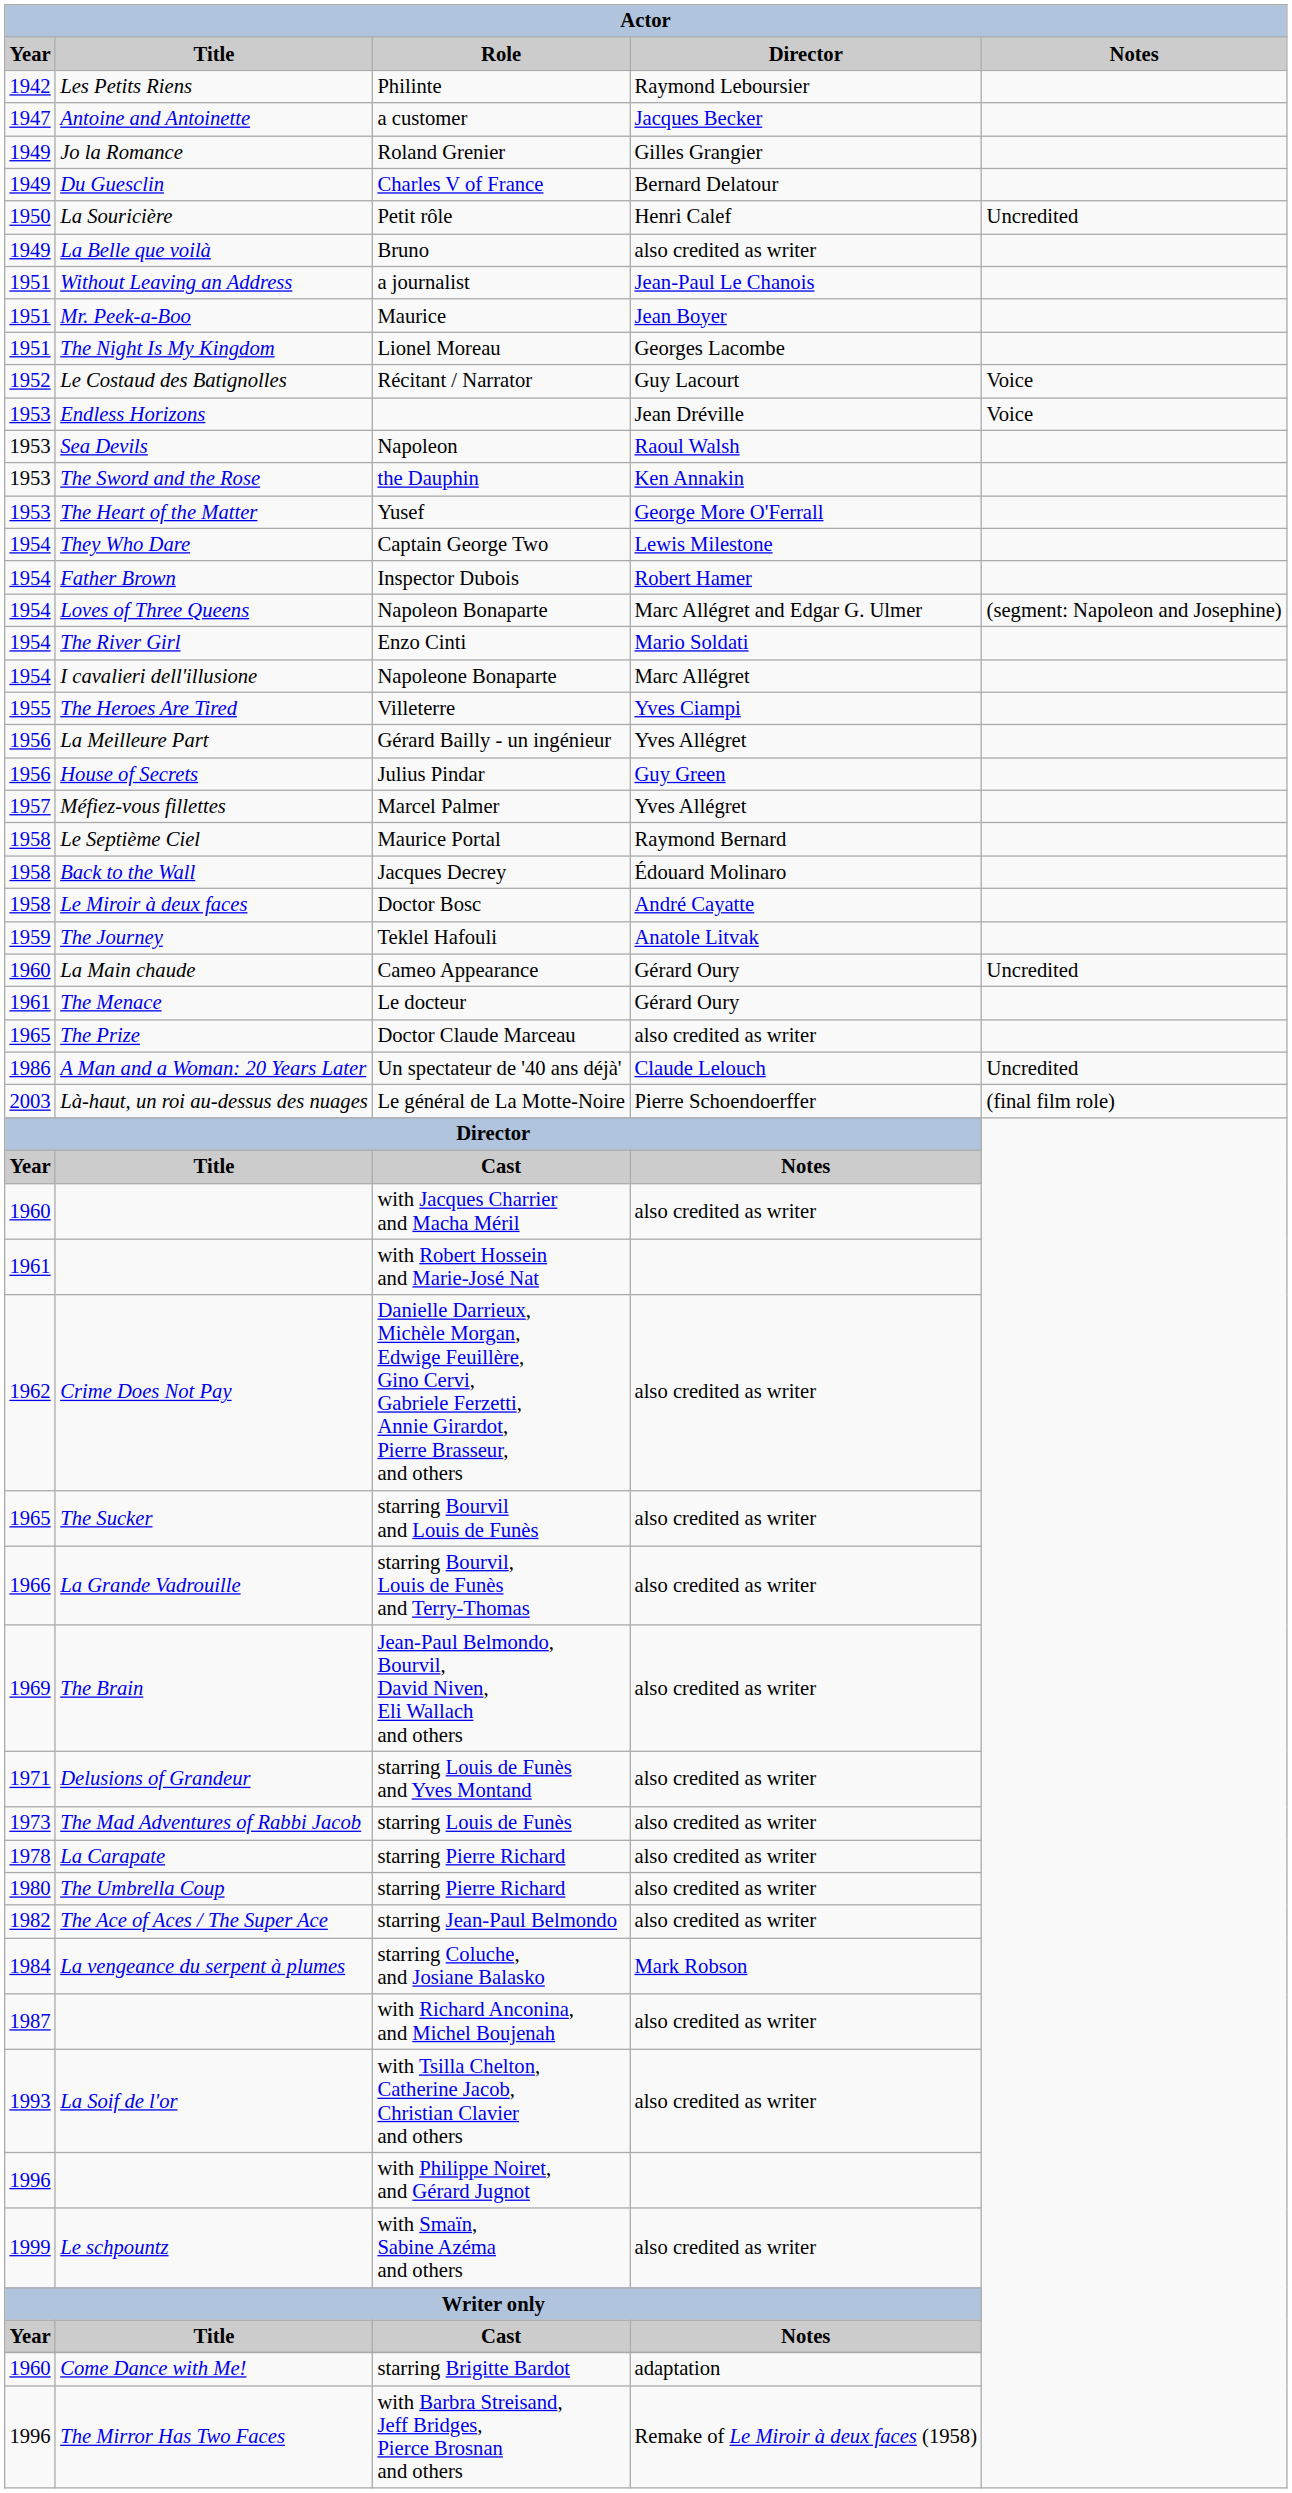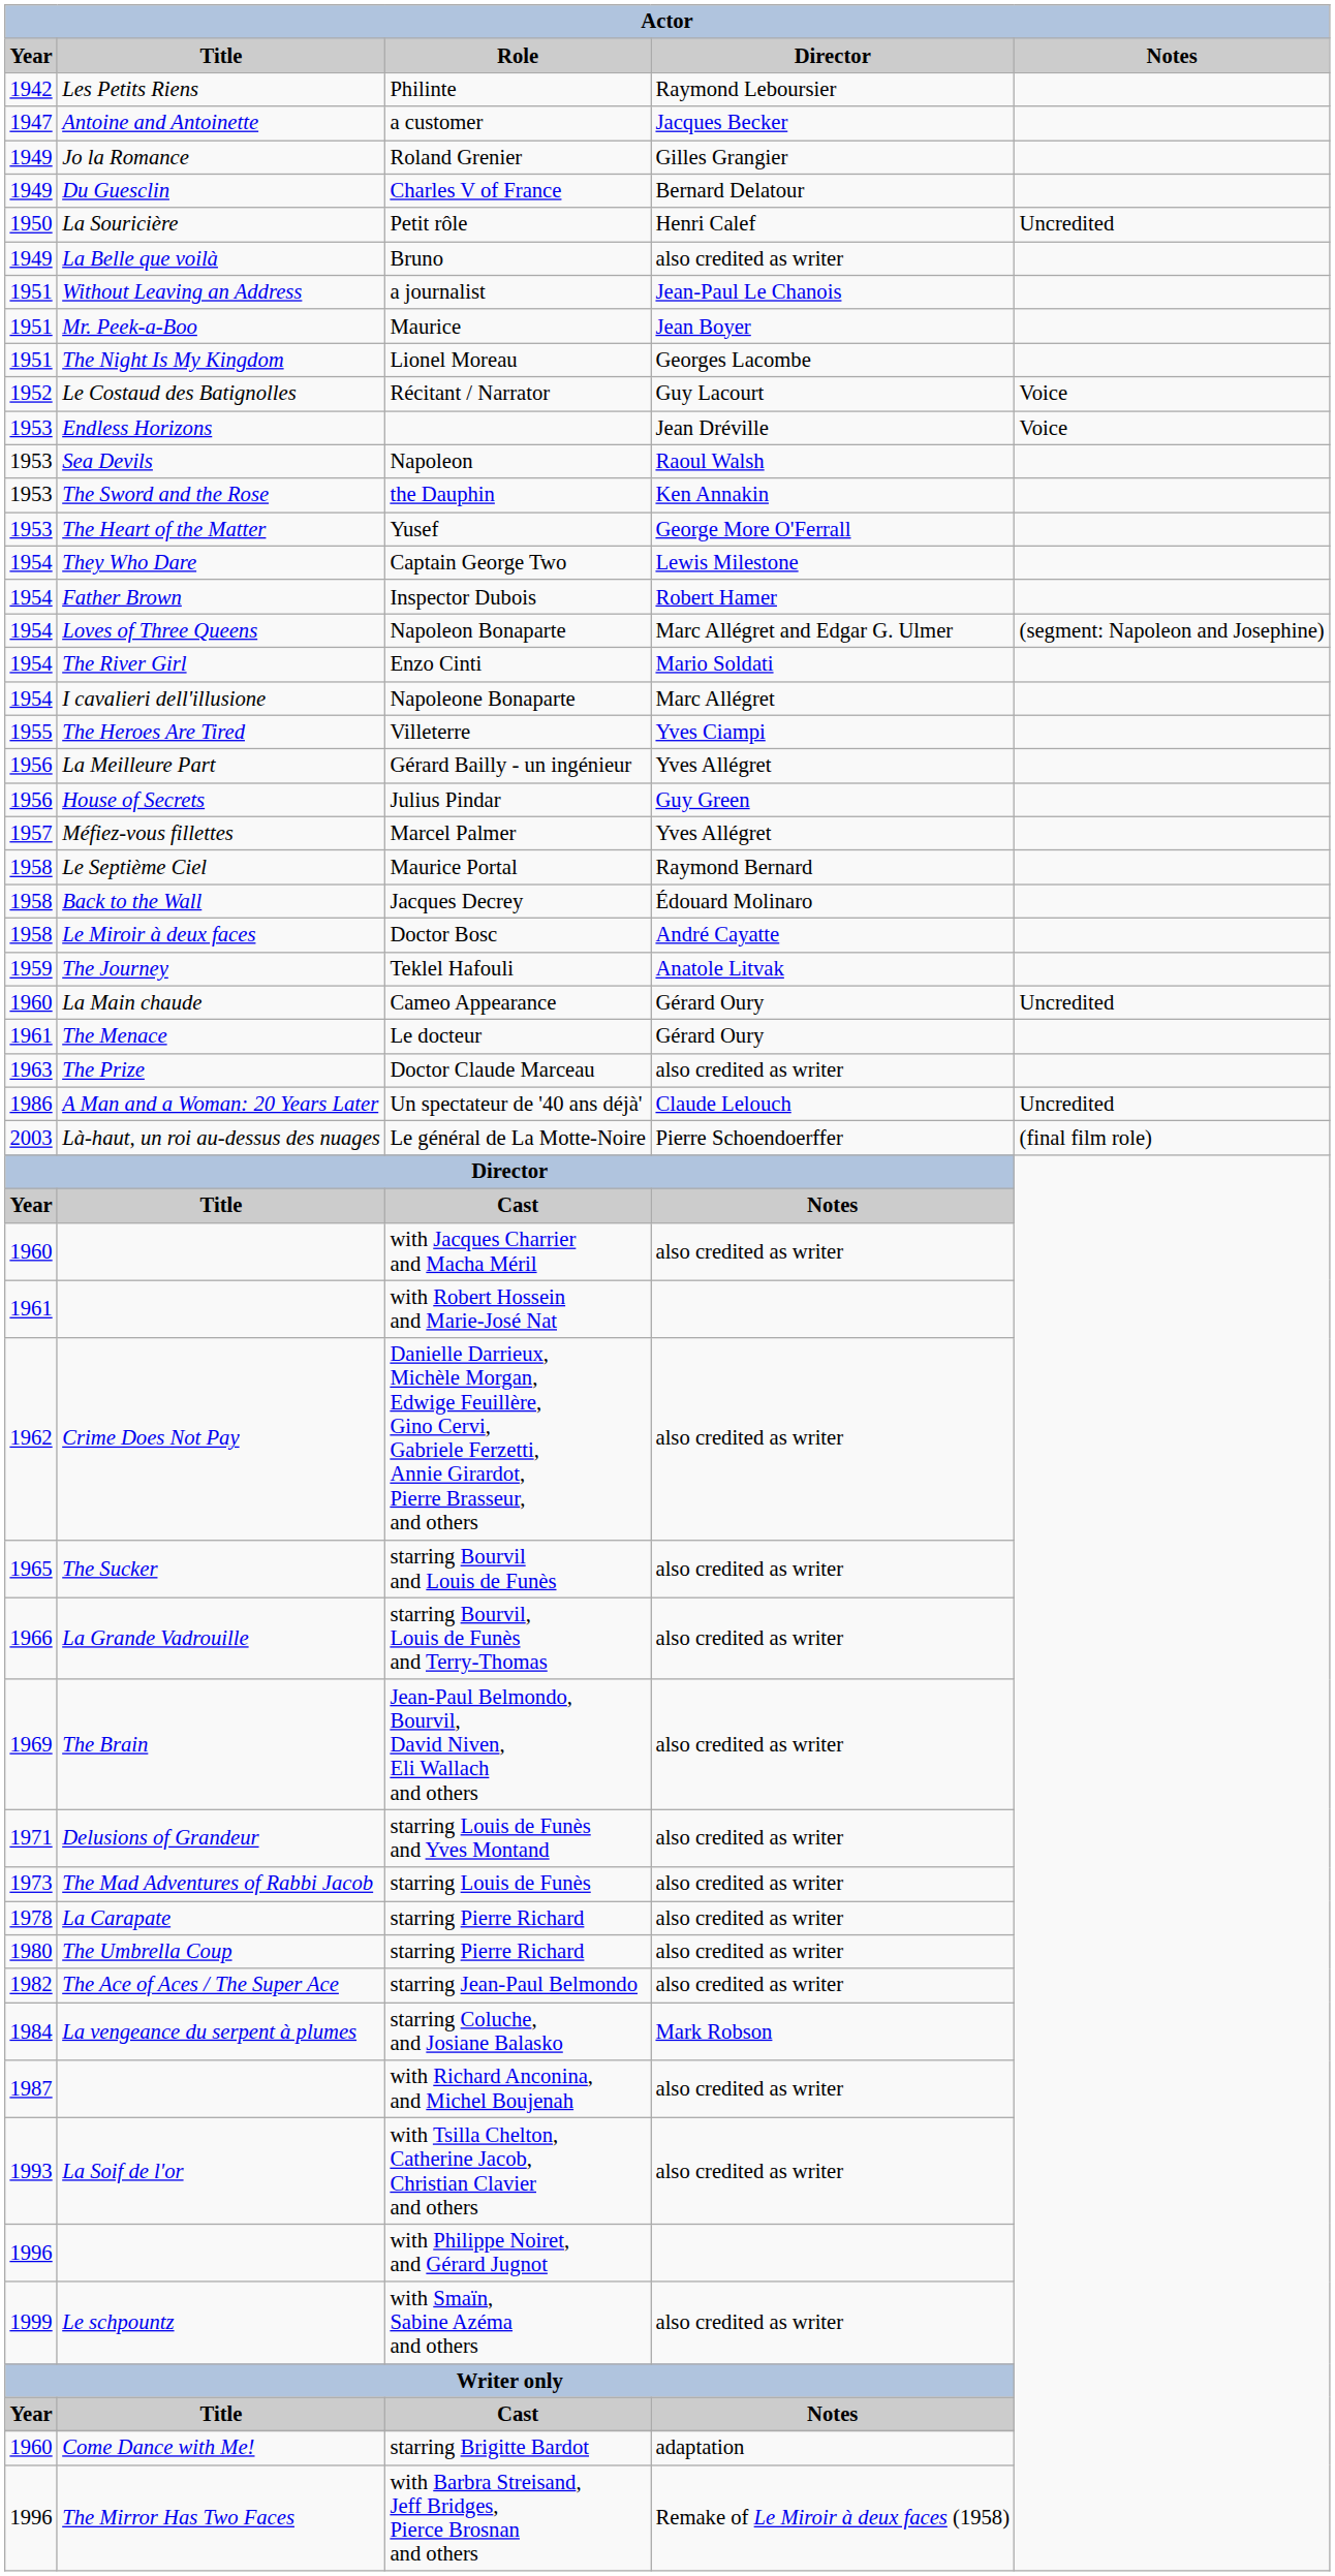 <table class="wikitable">
 <tr>
 <th colspan="5" style="background:#B0C4DE;">Actor</th>
 </tr>
 <tr>
 <th style="background:#ccc;">Year</th>
 <th style="background:#ccc;">Title</th>
 <th style="background:#ccc;">Role</th>
 <th style="background:#ccc;">Director</th>
 <th style="background:#ccc;">Notes</th>
 </tr>
 <tr>
 <td><a href='#'>1942</a></td>
 <td><em>Les Petits Riens</em></td>
 <td>Philinte</td>
 <td>Raymond Leboursier</td>
 <td></td>
 </tr>
 <tr>
 <td><a href='#'>1947</a></td>
 <td><em><a href='#'>Antoine and Antoinette</a></em></td>
 <td>a customer</td>
 <td><a href='#'>Jacques Becker</a></td>
 <td></td>
 </tr>
 <tr>
 <td><a href='#'>1949</a></td>
 <td><em>Jo la Romance</em></td>
 <td>Roland Grenier</td>
 <td>Gilles Grangier</td>
 <td></td>
 </tr>
 <tr>
 <td><a href='#'>1949</a></td>
 <td><em><a href='#'>Du Guesclin</a></em></td>
 <td><a href='#'>Charles V of France</a></td>
 <td>Bernard Delatour</td>
 <td></td>
 </tr>
 <tr>
 <td><a href='#'>1950</a></td>
 <td><em>La Souricière</em></td>
 <td>Petit rôle</td>
 <td>Henri Calef</td>
 <td>Uncredited</td>
 </tr>
 <tr>
 <td><a href='#'>1949</a></td>
 <td><em><a href='#'>La Belle que voilà</a></em></td>
 <td>Bruno</td>
 <td>also credited as writer</td>
 <td></td>
 </tr>
 <tr>
 <td><a href='#'>1951</a></td>
 <td><em><a href='#'>Without Leaving an Address</a></em></td>
 <td>a journalist</td>
 <td><a href='#'>Jean-Paul Le Chanois</a></td>
 <td></td>
 </tr>
 <tr>
 <td><a href='#'>1951</a></td>
 <td><em><a href='#'>Mr. Peek-a-Boo</a></em></td>
 <td>Maurice</td>
 <td><a href='#'>Jean Boyer</a></td>
 <td></td>
 </tr>
 <tr>
 <td><a href='#'>1951</a></td>
 <td><em><a href='#'>The Night Is My Kingdom</a></em></td>
 <td>Lionel Moreau</td>
 <td>Georges Lacombe</td>
 <td></td>
 </tr>
 <tr>
 <td><a href='#'>1952</a></td>
 <td><em>Le Costaud des Batignolles</em></td>
 <td>Récitant / Narrator</td>
 <td>Guy Lacourt</td>
 <td>Voice</td>
 </tr>
 <tr>
 <td><a href='#'>1953</a></td>
 <td><em><a href='#'>Endless Horizons</a></em></td>
 <td></td>
 <td>Jean Dréville</td>
 <td>Voice</td>
 </tr>
 <tr>
 <td>1953</td>
 <td><em><a href='#'>Sea Devils</a></em></td>
 <td>Napoleon</td>
 <td><a href='#'>Raoul Walsh</a></td>
 <td></td>
 </tr>
 <tr>
 <td>1953</td>
 <td><em><a href='#'>The Sword and the Rose</a></em></td>
 <td><a href='#'>the Dauphin</a></td>
 <td><a href='#'>Ken Annakin</a></td>
 <td></td>
 </tr>
 <tr>
 <td><a href='#'>1953</a></td>
 <td><em><a href='#'>The Heart of the Matter</a></em></td>
 <td>Yusef</td>
 <td><a href='#'>George More O'Ferrall</a></td>
 <td></td>
 </tr>
 <tr>
 <td><a href='#'>1954</a></td>
 <td><em><a href='#'>They Who Dare</a></em></td>
 <td>Captain George Two</td>
 <td><a href='#'>Lewis Milestone</a></td>
 <td></td>
 </tr>
 <tr>
 <td><a href='#'>1954</a></td>
 <td><em><a href='#'>Father Brown</a></em></td>
 <td>Inspector Dubois</td>
 <td><a href='#'>Robert Hamer</a></td>
 <td></td>
 </tr>
 <tr>
 <td><a href='#'>1954</a></td>
 <td><em><a href='#'>Loves of Three Queens</a></em></td>
 <td>Napoleon Bonaparte</td>
 <td>Marc Allégret and Edgar G. Ulmer</td>
 <td>(segment: Napoleon and Josephine)</td>
 </tr>
 <tr>
 <td><a href='#'>1954</a></td>
 <td><em><a href='#'>The River Girl</a></em></td>
 <td>Enzo Cinti</td>
 <td><a href='#'>Mario Soldati</a></td>
 <td></td>
 </tr>
 <tr>
 <td><a href='#'>1954</a></td>
 <td><em>I cavalieri dell'illusione</em></td>
 <td>Napoleone Bonaparte</td>
 <td>Marc Allégret</td>
 <td></td>
 </tr>
 <tr>
 <td><a href='#'>1955</a></td>
 <td><em><a href='#'>The Heroes Are Tired</a></em></td>
 <td>Villeterre</td>
 <td><a href='#'>Yves Ciampi</a></td>
 <td></td>
 </tr>
 <tr>
 <td><a href='#'>1956</a></td>
 <td><em>La Meilleure Part</em></td>
 <td>Gérard Bailly - un ingénieur</td>
 <td>Yves Allégret</td>
 <td></td>
 </tr>
 <tr>
 <td><a href='#'>1956</a></td>
 <td><em><a href='#'>House of Secrets</a></em></td>
 <td>Julius Pindar</td>
 <td><a href='#'>Guy Green</a></td>
 <td></td>
 </tr>
 <tr>
 <td><a href='#'>1957</a></td>
 <td><em>Méfiez-vous fillettes</em></td>
 <td>Marcel Palmer</td>
 <td>Yves Allégret</td>
 <td></td>
 </tr>
 <tr>
 <td><a href='#'>1958</a></td>
 <td><em>Le Septième Ciel</em></td>
 <td>Maurice Portal</td>
 <td>Raymond Bernard</td>
 <td></td>
 </tr>
 <tr>
 <td><a href='#'>1958</a></td>
 <td><em><a href='#'>Back to the Wall</a></em></td>
 <td>Jacques Decrey</td>
 <td>Édouard Molinaro</td>
 <td></td>
 </tr>
 <tr>
 <td><a href='#'>1958</a></td>
 <td><em><a href='#'>Le Miroir à deux faces</a></em></td>
 <td>Doctor Bosc</td>
 <td><a href='#'>André Cayatte</a></td>
 <td></td>
 </tr>
 <tr>
 <td><a href='#'>1959</a></td>
 <td><em><a href='#'>The Journey</a></em></td>
 <td>Teklel Hafouli</td>
 <td><a href='#'>Anatole Litvak</a></td>
 <td></td>
 </tr>
 <tr>
 <td><a href='#'>1960</a></td>
 <td><em>La Main chaude</em></td>
 <td>Cameo Appearance</td>
 <td>Gérard Oury</td>
 <td>Uncredited</td>
 </tr>
 <tr>
 <td><a href='#'>1961</a></td>
 <td><em><a href='#'>The Menace</a></em></td>
 <td>Le docteur</td>
 <td>Gérard Oury</td>
 <td></td>
 </tr>
 <tr>
-<td><a href='#'>1965</a></td>
+<td><a href='#'>1963</a></td>
 <td><em><a href='#'>The Prize</a></em></td>
 <td>Doctor Claude Marceau</td>
 <td>also credited as writer</td>
 <td></td>
 </tr>
 <tr>
 <td><a href='#'>1986</a></td>
 <td><em><a href='#'>A Man and a Woman: 20 Years Later</a></em></td>
 <td>Un spectateur de '40 ans déjà'</td>
 <td><a href='#'>Claude Lelouch</a></td>
 <td>Uncredited</td>
 </tr>
 <tr>
 <td><a href='#'>2003</a></td>
 <td><em>Là-haut, un roi au-dessus des nuages</em></td>
 <td>Le général de La Motte-Noire</td>
 <td>Pierre Schoendoerffer</td>
 <td>(final film role)</td>
 </tr>
 <tr>
 <th colspan="4" style="background:#B0C4DE;">Director</th>
 </tr>
 <tr>
 <th style="background:#ccc;">Year</th>
 <th style="background:#ccc;">Title</th>
 <th style="background:#ccc;">Cast</th>
 <th style="background:#ccc;">Notes</th>
 </tr>
 <tr>
 <td><a href='#'>1960</a></td>
 <td><em></em></td>
 <td>with <a href='#'>Jacques Charrier</a><br>and <a href='#'>Macha Méril</a></td>
 <td>also credited as writer</td>
 </tr>
 <tr>
 <td><a href='#'>1961</a></td>
 <td><em></em></td>
 <td>with <a href='#'>Robert Hossein</a><br>and <a href='#'>Marie-José Nat</a></td>
 <td></td>
 </tr>
 <tr>
 <td><a href='#'>1962</a></td>
 <td><em><a href='#'>Crime Does Not Pay</a></em></td>
 <td><a href='#'>Danielle Darrieux</a>,<br> <a href='#'>Michèle Morgan</a>,<br> <a href='#'>Edwige Feuillère</a>,<br> <a href='#'>Gino Cervi</a>,<br> <a href='#'>Gabriele Ferzetti</a>,<br><a href='#'>Annie Girardot</a>,<br> <a href='#'>Pierre Brasseur</a>,<br> and others</td>
 <td>also credited as writer</td>
 </tr>
 <tr>
 <td><a href='#'>1965</a></td>
 <td><em><a href='#'>The Sucker</a></em></td>
 <td>starring <a href='#'>Bourvil</a><br>and <a href='#'>Louis de Funès</a></td>
 <td>also credited as writer</td>
 </tr>
 <tr>
 <td><a href='#'>1966</a></td>
 <td><em><a href='#'>La Grande Vadrouille</a></em></td>
 <td>starring <a href='#'>Bourvil</a>,<br> <a href='#'>Louis de Funès</a> <br>and <a href='#'>Terry-Thomas</a></td>
 <td>also credited as writer</td>
 </tr>
 <tr>
 <td><a href='#'>1969</a></td>
 <td><em><a href='#'>The Brain</a></em></td>
 <td><a href='#'>Jean-Paul Belmondo</a>,<br> <a href='#'>Bourvil</a>,<br> <a href='#'>David Niven</a>,<br> <a href='#'>Eli Wallach</a> <br>and others</td>
 <td>also credited as writer</td>
 </tr>
 <tr>
 <td><a href='#'>1971</a></td>
 <td><em><a href='#'>Delusions of Grandeur</a></em></td>
 <td>starring <a href='#'>Louis de Funès</a><br>and <a href='#'>Yves Montand</a></td>
 <td>also credited as writer</td>
 </tr>
 <tr>
 <td><a href='#'>1973</a></td>
 <td><em><a href='#'>The Mad Adventures of Rabbi Jacob</a></em></td>
 <td>starring <a href='#'>Louis de Funès</a></td>
 <td>also credited as writer</td>
 </tr>
 <tr>
 <td><a href='#'>1978</a></td>
 <td><em><a href='#'>La Carapate</a></em></td>
 <td>starring <a href='#'>Pierre Richard</a></td>
 <td>also credited as writer</td>
 </tr>
 <tr>
 <td><a href='#'>1980</a></td>
 <td><em><a href='#'>The Umbrella Coup</a></em></td>
 <td>starring <a href='#'>Pierre Richard</a></td>
 <td>also credited as writer</td>
 </tr>
 <tr>
 <td><a href='#'>1982</a></td>
 <td><em><a href='#'>The Ace of Aces / The Super Ace</a></em></td>
 <td>starring <a href='#'>Jean-Paul Belmondo</a></td>
 <td>also credited as writer</td>
 </tr>
 <tr>
 <td><a href='#'>1984</a></td>
 <td><em><a href='#'>La vengeance du serpent à plumes</a></em></td>
 <td>starring <a href='#'>Coluche</a>,<br>and <a href='#'>Josiane Balasko</a></td>
 <td><a href='#'>Mark Robson</a></td>
 </tr>
 <tr>
 <td><a href='#'>1987</a></td>
 <td><em></em></td>
 <td>with <a href='#'>Richard Anconina</a>,<br>and <a href='#'>Michel Boujenah</a></td>
 <td>also credited as writer</td>
 </tr>
 <tr>
 <td><a href='#'>1993</a></td>
 <td><em><a href='#'>La Soif de l'or</a></em></td>
 <td>with <a href='#'>Tsilla Chelton</a>,<br><a href='#'>Catherine Jacob</a>,<br><a href='#'>Christian Clavier</a><br> and others</td>
 <td>also credited as writer</td>
 </tr>
 <tr>
 <td><a href='#'>1996</a></td>
 <td><em></em></td>
 <td>with <a href='#'>Philippe Noiret</a>,<br>and <a href='#'>Gérard Jugnot</a></td>
 <td></td>
 </tr>
 <tr>
 <td><a href='#'>1999</a></td>
 <td><em><a href='#'>Le schpountz</a></em></td>
 <td>with <a href='#'>Smaïn</a>,<br><a href='#'>Sabine Azéma</a><br> and others</td>
 <td>also credited as writer</td>
 </tr>
 <tr>
 <th colspan="4" style="background:#B0C4DE;">Writer only</th>
 </tr>
 <tr>
 <th style="background:#ccc;">Year</th>
 <th style="background:#ccc;">Title</th>
 <th style="background:#ccc;">Cast</th>
 <th style="background:#ccc;">Notes</th>
 </tr>
 <tr>
 </tr>
 <tr>
 <td><a href='#'>1960</a></td>
 <td><em><a href='#'>Come Dance with Me!</a></em></td>
 <td>starring <a href='#'>Brigitte Bardot</a></td>
 <td>adaptation</td>
 </tr>
 <tr>
 <td>1996</td>
 <td><em><a href='#'>The Mirror Has Two Faces</a></em></td>
 <td>with <a href='#'>Barbra Streisand</a>,<br> <a href='#'>Jeff Bridges</a>,<br><a href='#'>Pierce Brosnan</a><br> and others</td>
 <td>Remake of <em><a href='#'>Le Miroir à deux faces</a></em> (1958)</td>
 </tr>
 </table>
